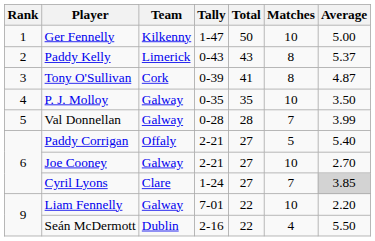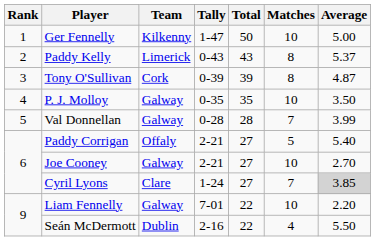 <table class="wikitable">
 <tr>
 <th>Rank</th>
 <th>Player</th>
 <th>Team</th>
 <th>Tally</th>
 <th>Total</th>
 <th>Matches</th>
 <th>Average</th>
 </tr>
 <tr>
 <td rowspan=1 align=center>1</td>
 <td><a href='#'>Ger Fennelly</a></td>
 <td><a href='#'>Kilkenny</a></td>
 <td align=center>1-47</td>
 <td align=center>50</td>
 <td align=center>10</td>
 <td align=center>5.00</td>
 </tr>
 <tr>
 <td rowspan=1 align=center>2</td>
 <td><a href='#'>Paddy Kelly</a></td>
 <td><a href='#'>Limerick</a></td>
 <td align=center>0-43</td>
 <td align=center>43</td>
 <td align=center>8</td>
 <td align=center>5.37</td>
 </tr>
 <tr>
 <td rowspan=1 align=center>3</td>
 <td><a href='#'>Tony O'Sullivan</a></td>
 <td><a href='#'>Cork</a></td>
 <td align=center>0-39</td>
-<td align=center>41</td>
+<td align=center>39</td>
 <td align=center>8</td>
 <td align=center>4.87</td>
 </tr>
 <tr>
 <td rowspan=1 align=center>4</td>
 <td><a href='#'>P. J. Molloy</a></td>
 <td><a href='#'>Galway</a></td>
 <td align=center>0-35</td>
 <td align=center>35</td>
 <td align=center>10</td>
 <td align=center>3.50</td>
 </tr>
 <tr>
 <td rowspan=1 align=center>5</td>
 <td>Val Donnellan</td>
 <td><a href='#'>Galway</a></td>
 <td align=center>0-28</td>
 <td align=center>28</td>
 <td align=center>7</td>
 <td align=center>3.99</td>
 </tr>
 <tr>
 <td rowspan=3 align=center>6</td>
 <td><a href='#'>Paddy Corrigan</a></td>
 <td><a href='#'>Offaly</a></td>
 <td align=center>2-21</td>
 <td align=center>27</td>
 <td align=center>5</td>
 <td align=center>5.40</td>
 </tr>
 <tr>
 <td><a href='#'>Joe Cooney</a></td>
 <td><a href='#'>Galway</a></td>
 <td align=center>2-21</td>
 <td align=center>27</td>
 <td align=center>10</td>
 <td align=center>2.70</td>
 </tr>
 <tr>
 <td><a href='#'>Cyril Lyons</a></td>
 <td><a href='#'>Clare</a></td>
 <td align=center>1-24</td>
 <td align=center>27</td>
 <td align=center>7</td>
 <td align=center style="background: lightgrey;">3.85</td>
 </tr>
 <tr>
 <td rowspan=2 align=center>9</td>
 <td><a href='#'>Liam Fennelly</a></td>
 <td><a href='#'>Galway</a></td>
 <td align=center>7-01</td>
 <td align=center>22</td>
 <td align=center>10</td>
 <td align=center>2.20</td>
 </tr>
 <tr>
 <td>Seán McDermott</td>
 <td><a href='#'>Dublin</a></td>
 <td align=center>2-16</td>
 <td align=center>22</td>
 <td align=center>4</td>
 <td align=center>5.50</td>
 </tr>
 </table>
